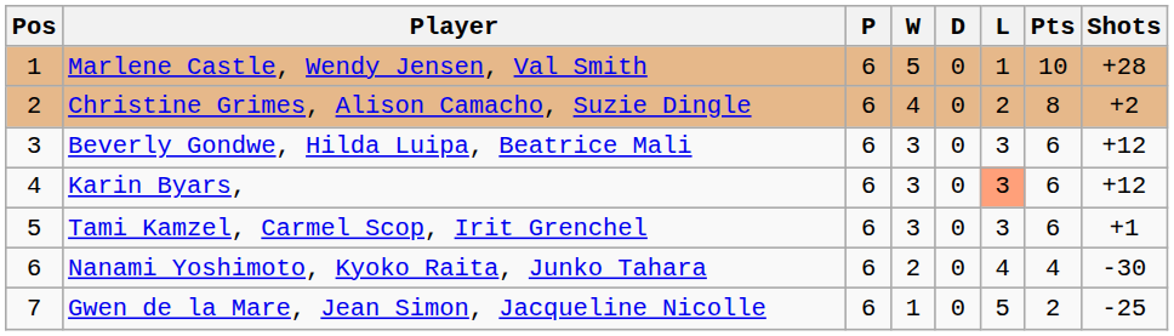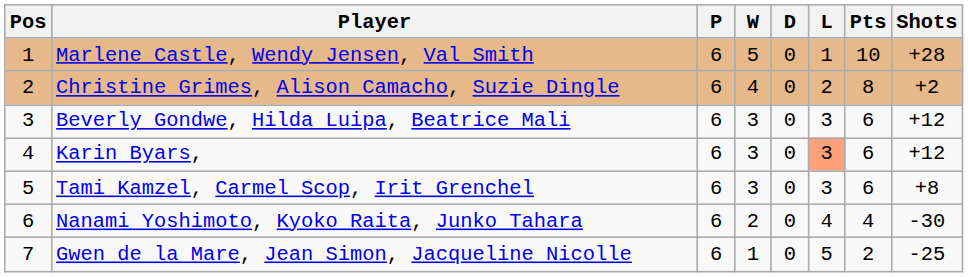 <table class="wikitable" style="font-size: 100%">
 <tr>
 <th width=20>Pos</th>
 <th width=500>Player</th>
 <th width=20>P</th>
 <th width=20>W</th>
 <th width=20>D</th>
 <th width=20>L</th>
 <th width=20>Pts</th>
 <th width=30>Shots</th>
 </tr>
 <tr align=center style="background: #E6B88A;">
 <td>1</td>
 <td align="left"> <a href='#'>Marlene Castle</a>, <a href='#'>Wendy Jensen</a>, <a href='#'>Val Smith</a></td>
 <td>6</td>
 <td>5</td>
 <td>0</td>
 <td>1</td>
 <td>10</td>
 <td>+28</td>
 </tr>
 <tr align=center style="background: #E6B88A;">
 <td>2</td>
 <td align="left"> <a href='#'>Christine Grimes</a>, <a href='#'>Alison Camacho</a>, <a href='#'>Suzie Dingle</a></td>
 <td>6</td>
 <td>4</td>
 <td>0</td>
 <td>2</td>
 <td>8</td>
 <td>+2</td>
 </tr>
 <tr align=center>
 <td>3</td>
 <td align="left"> <a href='#'>Beverly Gondwe</a>, <a href='#'>Hilda Luipa</a>, <a href='#'>Beatrice Mali</a></td>
 <td>6</td>
 <td>3</td>
 <td>0</td>
 <td>3</td>
 <td>6</td>
 <td>+12</td>
 </tr>
 <tr align=center>
 <td>4</td>
 <td align="left"> <a href='#'>Karin Byars</a>,</td>
 <td>6</td>
 <td>3</td>
 <td>0</td>
 <td style="background: lightsalmon;">3</td>
 <td>6</td>
 <td>+12</td>
 </tr>
 <tr align=center>
 <td>5</td>
 <td align="left"> <a href='#'>Tami Kamzel</a>, <a href='#'>Carmel Scop</a>, <a href='#'>Irit Grenchel</a></td>
 <td>6</td>
 <td>3</td>
 <td>0</td>
 <td>3</td>
 <td>6</td>
-<td>+1</td>
+<td>+8</td>
 </tr>
 <tr align=center>
 <td>6</td>
 <td align="left"> <a href='#'>Nanami Yoshimoto</a>, <a href='#'>Kyoko Raita</a>, <a href='#'>Junko Tahara</a></td>
 <td>6</td>
 <td>2</td>
 <td>0</td>
 <td>4</td>
 <td>4</td>
 <td>-30</td>
 </tr>
 <tr align=center>
 <td>7</td>
 <td align="left"> <a href='#'>Gwen de la Mare</a>, <a href='#'>Jean Simon</a>, <a href='#'>Jacqueline Nicolle</a></td>
 <td>6</td>
 <td>1</td>
 <td>0</td>
 <td>5</td>
 <td>2</td>
 <td>-25</td>
 </tr>
 </table>
